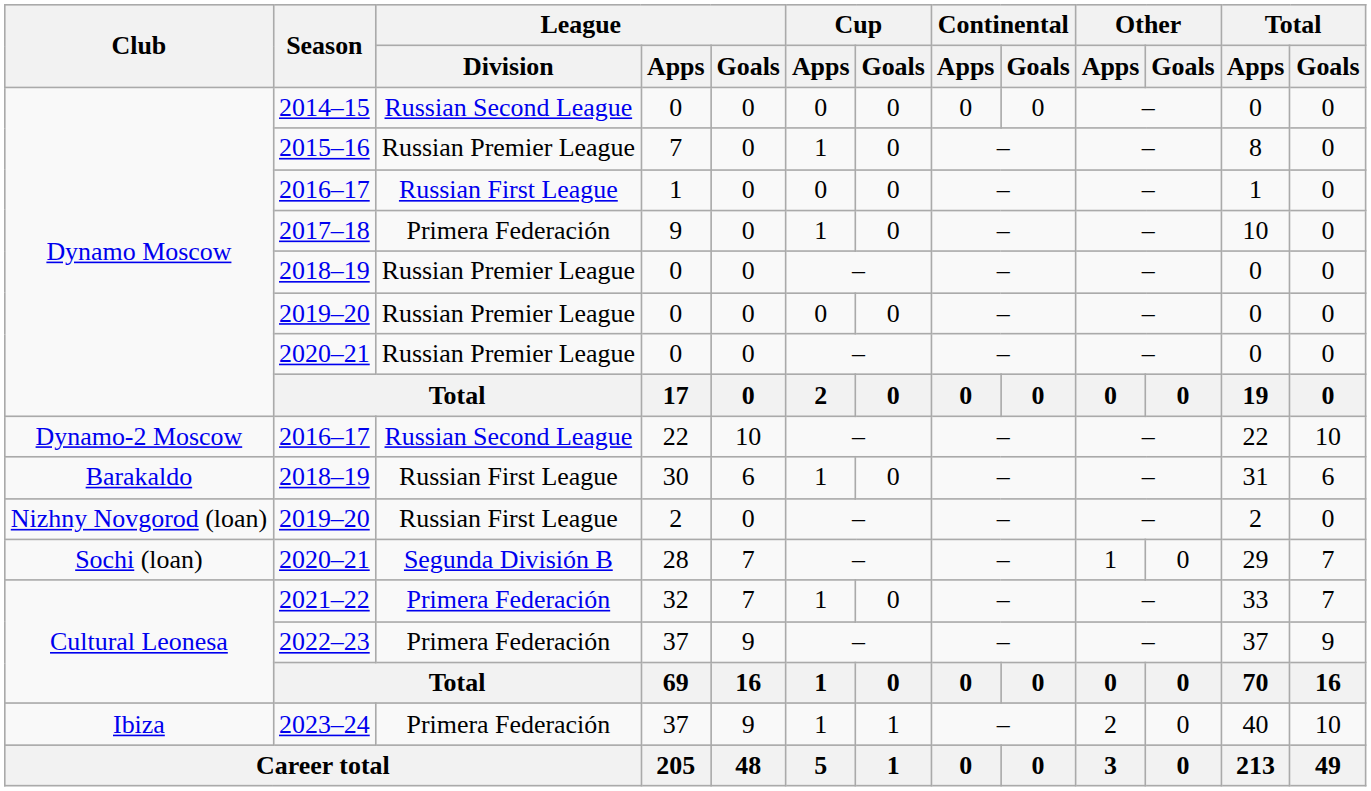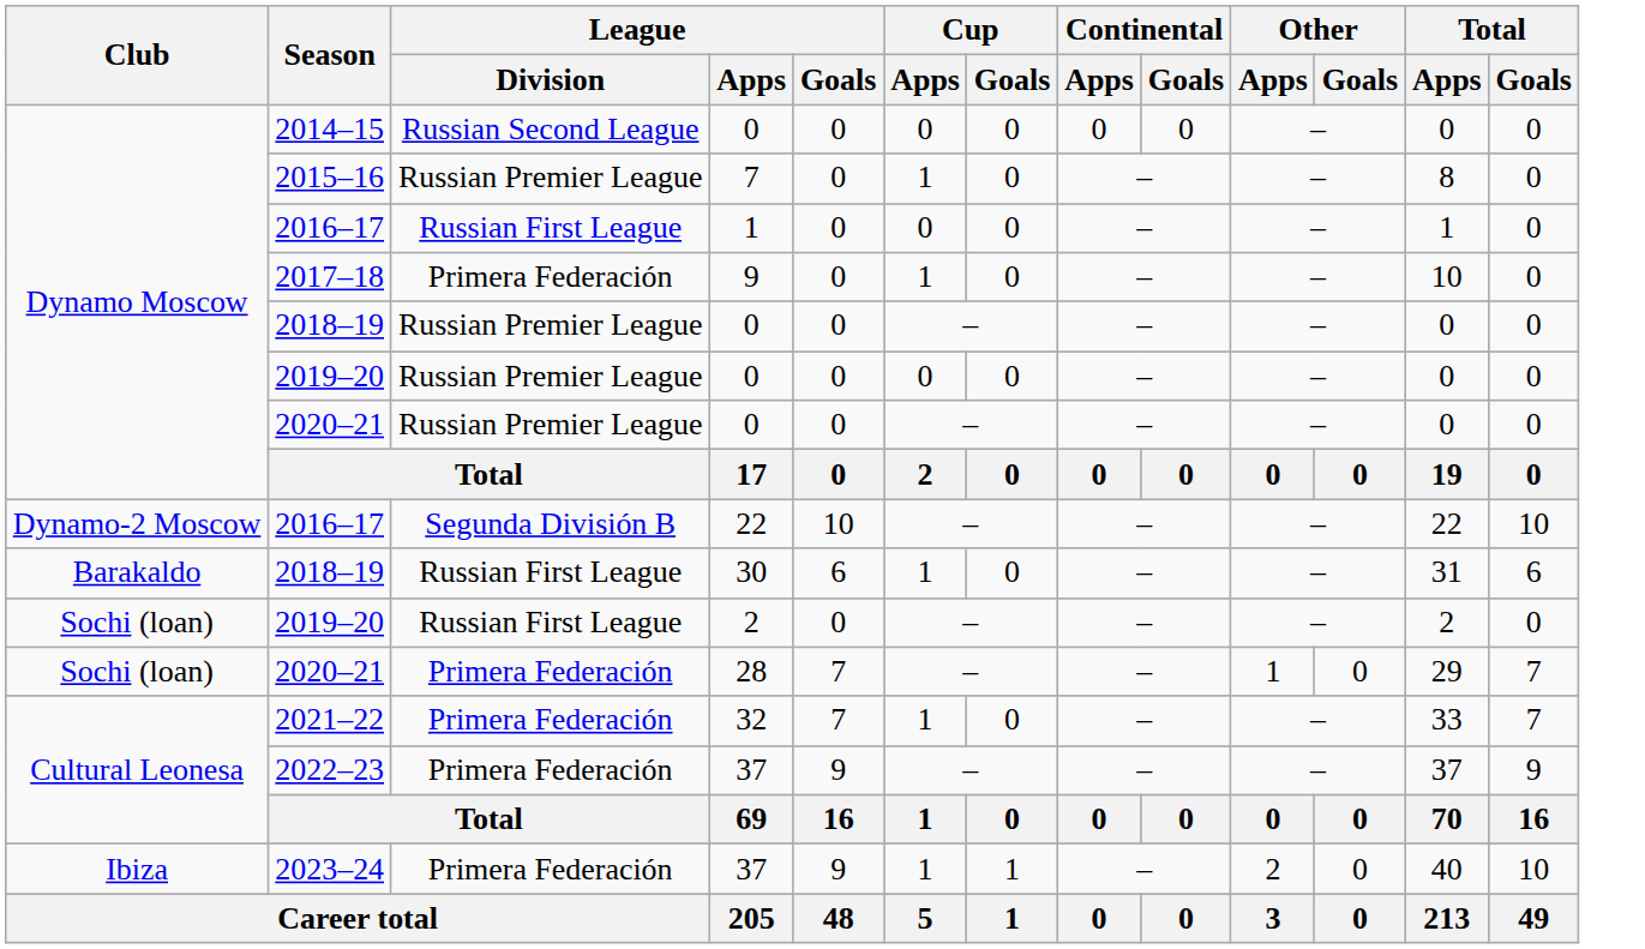 <table class="wikitable" style="text-align: center;">
 <tr>
 <th rowspan=2>Club</th>
 <th rowspan=2>Season</th>
 <th colspan=3>League</th>
 <th colspan=2>Cup</th>
 <th colspan=2>Continental</th>
 <th colspan=2>Other</th>
 <th colspan=2>Total</th>
 </tr>
 <tr>
 <th>Division</th>
 <th>Apps</th>
 <th>Goals</th>
 <th>Apps</th>
 <th>Goals</th>
 <th>Apps</th>
 <th>Goals</th>
 <th>Apps</th>
 <th>Goals</th>
 <th>Apps</th>
 <th>Goals</th>
 </tr>
 <tr>
 <td rowspan="8"><a href='#'>Dynamo Moscow</a></td>
 <td><a href='#'>2014–15</a></td>
 <td><a href='#'>Russian Second League</a></td>
 <td>0</td>
 <td>0</td>
 <td>0</td>
 <td>0</td>
 <td>0</td>
 <td>0</td>
 <td colspan=2>–</td>
 <td>0</td>
 <td>0</td>
 </tr>
 <tr>
 <td><a href='#'>2015–16</a></td>
 <td>Russian Premier League</td>
 <td>7</td>
 <td>0</td>
 <td>1</td>
 <td>0</td>
 <td colspan=2>–</td>
 <td colspan=2>–</td>
 <td>8</td>
 <td>0</td>
 </tr>
 <tr>
 <td><a href='#'>2016–17</a></td>
 <td><a href='#'>Russian First League</a></td>
 <td>1</td>
 <td>0</td>
 <td>0</td>
 <td>0</td>
 <td colspan=2>–</td>
 <td colspan=2>–</td>
 <td>1</td>
 <td>0</td>
 </tr>
 <tr>
 <td><a href='#'>2017–18</a></td>
 <td>Primera Federación</td>
 <td>9</td>
 <td>0</td>
 <td>1</td>
 <td>0</td>
 <td colspan=2>–</td>
 <td colspan=2>–</td>
 <td>10</td>
 <td>0</td>
 </tr>
 <tr>
 <td><a href='#'>2018–19</a></td>
 <td>Russian Premier League</td>
 <td>0</td>
 <td>0</td>
 <td colspan=2>–</td>
 <td colspan=2>–</td>
 <td colspan=2>–</td>
 <td>0</td>
 <td>0</td>
 </tr>
 <tr>
 <td><a href='#'>2019–20</a></td>
 <td>Russian Premier League</td>
 <td>0</td>
 <td>0</td>
 <td>0</td>
 <td>0</td>
 <td colspan=2>–</td>
 <td colspan=2>–</td>
 <td>0</td>
 <td>0</td>
 </tr>
 <tr>
 <td><a href='#'>2020–21</a></td>
 <td>Russian Premier League</td>
 <td>0</td>
 <td>0</td>
 <td colspan=2>–</td>
 <td colspan=2>–</td>
 <td colspan=2>–</td>
 <td>0</td>
 <td>0</td>
 </tr>
 <tr>
 <th colspan=2>Total</th>
 <th>17</th>
 <th>0</th>
 <th>2</th>
 <th>0</th>
 <th>0</th>
 <th>0</th>
 <th>0</th>
 <th>0</th>
 <th>19</th>
 <th>0</th>
 </tr>
 <tr>
 <td><a href='#'>Dynamo-2 Moscow</a></td>
 <td><a href='#'>2016–17</a></td>
-<td><a href='#'>Russian Second League</a></td>
+<td><a href='#'>Segunda División B</a></td>
 <td>22</td>
 <td>10</td>
 <td colspan=2>–</td>
 <td colspan=2>–</td>
 <td colspan=2>–</td>
 <td>22</td>
 <td>10</td>
 </tr>
 <tr>
 <td><a href='#'>Barakaldo</a></td>
 <td><a href='#'>2018–19</a></td>
 <td>Russian First League</td>
 <td>30</td>
 <td>6</td>
 <td>1</td>
 <td>0</td>
 <td colspan=2>–</td>
 <td colspan=2>–</td>
 <td>31</td>
 <td>6</td>
 </tr>
 <tr>
-<td><a href='#'>Nizhny Novgorod</a> (loan)</td>
+<td><a href='#'>Sochi</a> (loan)</td>
 <td><a href='#'>2019–20</a></td>
 <td>Russian First League</td>
 <td>2</td>
 <td>0</td>
 <td colspan=2>–</td>
 <td colspan=2>–</td>
 <td colspan=2>–</td>
 <td>2</td>
 <td>0</td>
 </tr>
 <tr>
 <td><a href='#'>Sochi</a> (loan)</td>
 <td><a href='#'>2020–21</a></td>
-<td><a href='#'>Segunda División B</a></td>
+<td><a href='#'>Primera Federación</a></td>
 <td>28</td>
 <td>7</td>
 <td colspan=2>–</td>
 <td colspan=2>–</td>
 <td>1</td>
 <td>0</td>
 <td>29</td>
 <td>7</td>
 </tr>
 <tr>
 <td rowspan="3"><a href='#'>Cultural Leonesa</a></td>
 <td><a href='#'>2021–22</a></td>
 <td><a href='#'>Primera Federación</a></td>
 <td>32</td>
 <td>7</td>
 <td>1</td>
 <td>0</td>
 <td colspan=2>–</td>
 <td colspan=2>–</td>
 <td>33</td>
 <td>7</td>
 </tr>
 <tr>
 <td><a href='#'>2022–23</a></td>
 <td>Primera Federación</td>
 <td>37</td>
 <td>9</td>
 <td colspan=2>–</td>
 <td colspan=2>–</td>
 <td colspan=2>–</td>
 <td>37</td>
 <td>9</td>
 </tr>
 <tr>
 <th colspan=2>Total</th>
 <th>69</th>
 <th>16</th>
 <th>1</th>
 <th>0</th>
 <th>0</th>
 <th>0</th>
 <th>0</th>
 <th>0</th>
 <th>70</th>
 <th>16</th>
 </tr>
 <tr>
 <td><a href='#'>Ibiza</a></td>
 <td><a href='#'>2023–24</a></td>
 <td>Primera Federación</td>
 <td>37</td>
 <td>9</td>
 <td>1</td>
 <td>1</td>
 <td colspan=2>–</td>
 <td>2</td>
 <td>0</td>
 <td>40</td>
 <td>10</td>
 </tr>
 <tr>
 <th colspan=3>Career total</th>
 <th>205</th>
 <th>48</th>
 <th>5</th>
 <th>1</th>
 <th>0</th>
 <th>0</th>
 <th>3</th>
 <th>0</th>
 <th>213</th>
 <th>49</th>
 </tr>
 </table>
